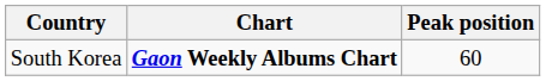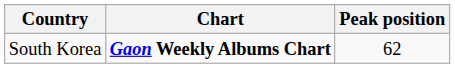 <table class="wikitable">
 <tr>
 <th>Country</th>
 <th>Chart</th>
 <th>Peak position</th>
 </tr>
 <tr>
 <td style="text-align:center;">South Korea</td>
 <td><strong><em><a href='#'>Gaon</a></em> Weekly Albums Chart</strong></td>
-<td style="text-align:center;">60</td>
+<td style="text-align:center;">62</td>
 </tr>
 </table>
